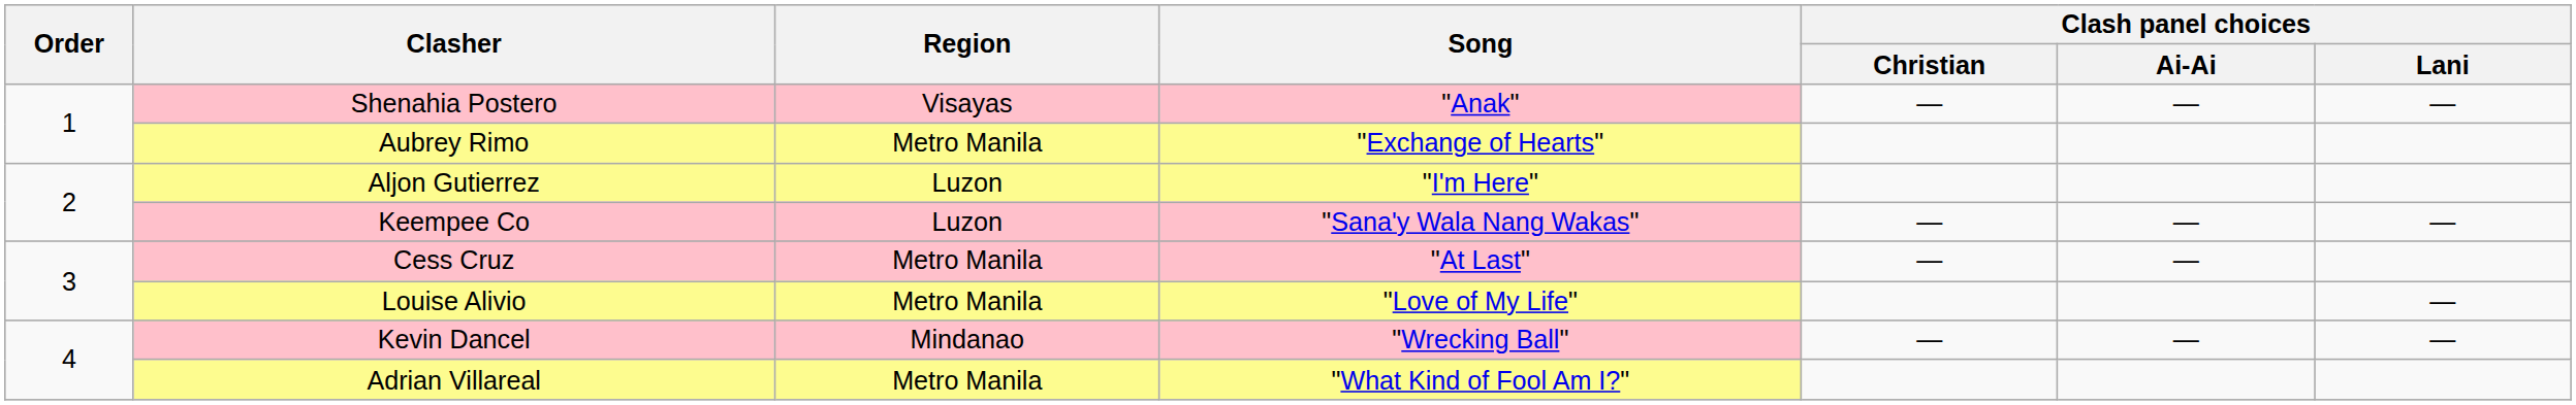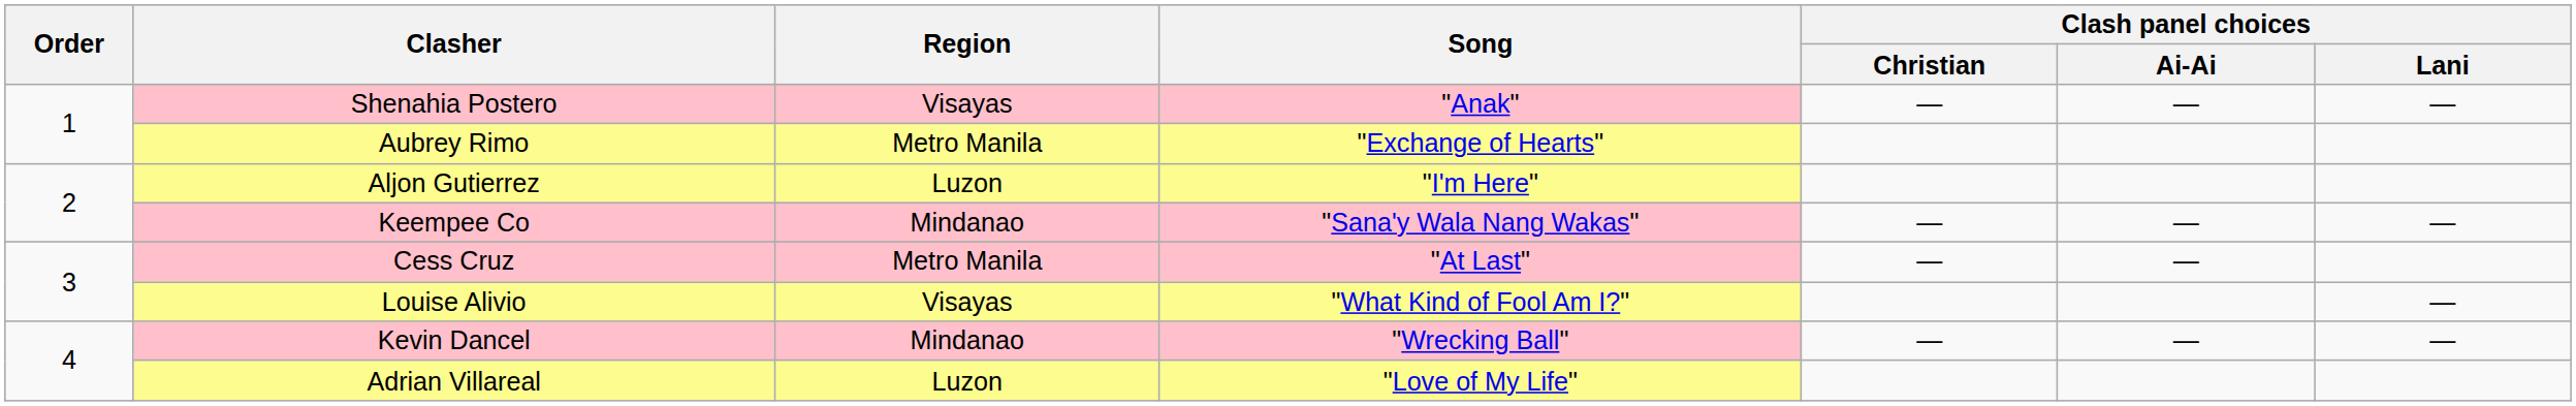 <table class="wikitable" style="text-align:center; line-height:17px; width:100%;">
 <tr>
 <th rowspan="2" width="5%">Order</th>
 <th rowspan="2" width="25%">Clasher</th>
 <th rowspan="2">Region</th>
 <th rowspan="2" width="25%">Song</th>
 <th colspan="3" width="30%">Clash panel choices</th>
 </tr>
 <tr>
 <th width="10%">Christian</th>
 <th width="10%">Ai-Ai</th>
 <th width="10%">Lani</th>
 </tr>
 <tr>
 <td rowspan="2">1</td>
 <td style="background:pink;">Shenahia Postero</td>
 <td style="background:pink;">Visayas</td>
 <td style="background:pink;">"<a href='#'>Anak</a>"</td>
 <td>—</td>
 <td>—</td>
 <td>—</td>
 </tr>
 <tr>
 <td style="background:#fdfc8f;">Aubrey Rimo</td>
 <td style="background:#fdfc8f;">Metro Manila</td>
 <td style="background:#fdfc8f;">"<a href='#'>Exchange of Hearts</a>"</td>
 <td><strong></strong></td>
 <td><strong></strong></td>
 <td><strong></strong></td>
 </tr>
 <tr>
 <td rowspan="2">2</td>
 <td style="background:#fdfc8f;">Aljon Gutierrez</td>
 <td style="background:#fdfc8f;">Luzon</td>
 <td style="background:#fdfc8f;">"<a href='#'>I'm Here</a>"</td>
 <td><strong></strong></td>
 <td><strong></strong></td>
 <td><strong></strong></td>
 </tr>
 <tr>
 <td style="background:pink;">Keempee Co</td>
-<td style="background:pink;">Luzon</td>
+<td style="background:pink;">Mindanao</td>
 <td style="background:pink;">"<a href='#'>Sana'y Wala Nang Wakas</a>"</td>
 <td>—</td>
 <td>—</td>
 <td>—</td>
 </tr>
 <tr>
 <td rowspan="2">3</td>
 <td style="background:pink;">Cess Cruz</td>
 <td style="background:pink;">Metro Manila</td>
 <td style="background:pink;">"<a href='#'>At Last</a>"</td>
 <td>—</td>
 <td>—</td>
 <td><strong></strong></td>
 </tr>
 <tr>
 <td style="background:#fdfc8f;">Louise Alivio</td>
-<td style="background:#fdfc8f;">Metro Manila</td>
-<td style="background:#fdfc8f;">"<a href='#'>Love of My Life</a>"</td>
+<td style="background:#fdfc8f;">Visayas</td>
+<td style="background:#fdfc8f;">"<a href='#'>What Kind of Fool Am I?</a>"</td>
 <td><strong></strong></td>
 <td><strong></strong></td>
 <td>—</td>
 </tr>
 <tr>
 <td rowspan="2">4</td>
 <td style="background:pink;">Kevin Dancel</td>
 <td style="background:pink;">Mindanao</td>
 <td style="background:pink;">"<a href='#'>Wrecking Ball</a>"</td>
 <td>—</td>
 <td>—</td>
 <td>—</td>
 </tr>
 <tr>
 <td style="background:#fdfc8f;">Adrian Villareal</td>
-<td style="background:#fdfc8f;">Metro Manila</td>
-<td style="background:#fdfc8f;">"<a href='#'>What Kind of Fool Am I?</a>"</td>
+<td style="background:#fdfc8f;">Luzon</td>
+<td style="background:#fdfc8f;">"<a href='#'>Love of My Life</a>"</td>
 <td><strong></strong></td>
 <td><strong></strong></td>
 <td><strong></strong></td>
 </tr>
 </table>
